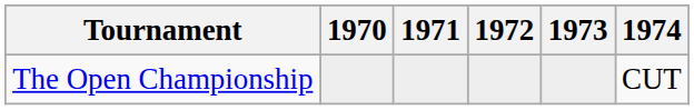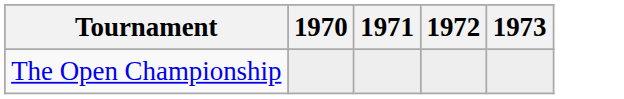 <table class="wikitable" style="font-size:95%;text-align:center;">
 <tr>
 <th>Tournament</th>
 <th>1970</th>
 <th>1971</th>
 <th>1972</th>
 <th>1973</th>
-<th>1974</th>
 </tr>
 <tr>
 <td align=left><a href='#'>The Open Championship</a></td>
 <td style="background:#eeeeee;"></td>
 <td style="background:#eeeeee;"></td>
 <td style="background:#eeeeee;"></td>
 <td style="background:#eeeeee;"></td>
-<td>CUT</td>
 </tr>
 </table>
